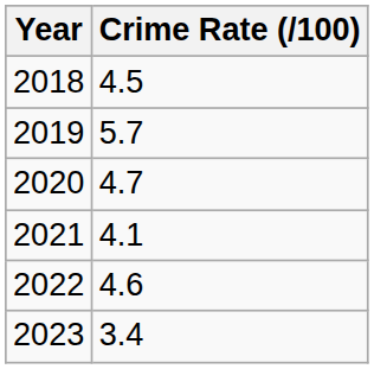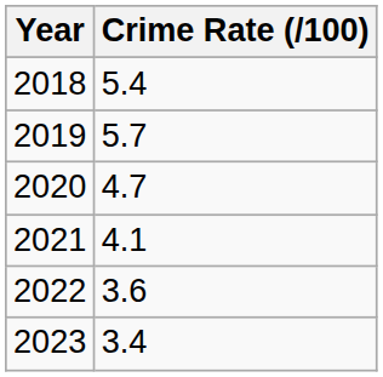 <table class="wikitable">
 <tr>
 <th>Year</th>
 <th>Crime Rate (/100)</th>
 </tr>
 <tr>
 <td>2018</td>
-<td>4.5</td>
+<td>5.4</td>
 </tr>
 <tr>
 <td>2019</td>
 <td>5.7</td>
 </tr>
 <tr>
 <td>2020</td>
 <td>4.7</td>
 </tr>
 <tr>
 <td>2021</td>
 <td>4.1</td>
 </tr>
 <tr>
 <td>2022</td>
-<td>4.6</td>
+<td>3.6</td>
 </tr>
 <tr>
 <td>2023</td>
 <td>3.4</td>
 </tr>
 </table>
